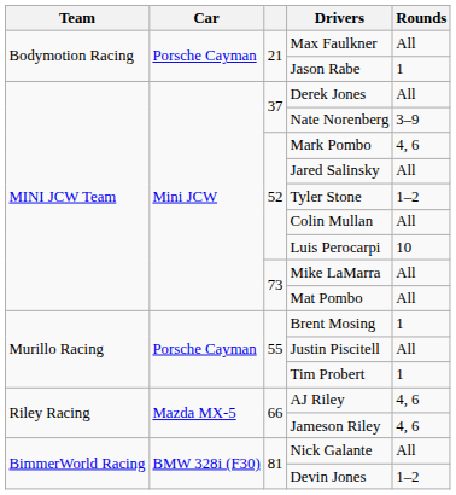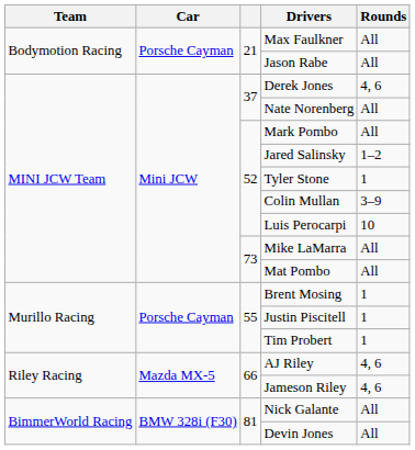 <table class="wikitable" style="font-size: 85%">
 <tr>
 <th>Team</th>
 <th>Car</th>
 <th></th>
 <th>Drivers</th>
 <th>Rounds</th>
 </tr>
 <tr>
 <td rowspan=2> Bodymotion Racing</td>
 <td rowspan=2><a href='#'>Porsche Cayman</a></td>
 <td rowspan=2>21</td>
 <td> Max Faulkner</td>
 <td>All</td>
 </tr>
 <tr>
 <td> Jason Rabe</td>
-<td>1</td>
+<td>All</td>
 </tr>
 <tr>
 <td rowspan=9> <a href='#'>MINI JCW Team</a></td>
 <td rowspan=9><a href='#'>Mini JCW</a></td>
 <td rowspan=2>37</td>
 <td> Derek Jones</td>
-<td>All</td>
+<td>4, 6</td>
 </tr>
 <tr>
 <td> Nate Norenberg</td>
-<td>3–9</td>
+<td>All</td>
 </tr>
 <tr>
 <td rowspan=5>52</td>
 <td> Mark Pombo</td>
-<td>4, 6</td>
+<td>All</td>
 </tr>
 <tr>
 <td> Jared Salinsky</td>
-<td>All</td>
+<td>1–2</td>
 </tr>
 <tr>
 <td> Tyler Stone</td>
-<td>1–2</td>
+<td>1</td>
 </tr>
 <tr>
 <td> Colin Mullan</td>
-<td>All</td>
+<td>3–9</td>
 </tr>
 <tr>
 <td> Luis Perocarpi</td>
 <td>10</td>
 </tr>
 <tr>
 <td rowspan=2>73</td>
 <td> Mike LaMarra</td>
 <td>All</td>
 </tr>
 <tr>
 <td> Mat Pombo</td>
 <td>All</td>
 </tr>
 <tr>
 <td rowspan=3> Murillo Racing</td>
 <td rowspan=3><a href='#'>Porsche Cayman</a></td>
 <td rowspan=3>55</td>
 <td> Brent Mosing</td>
 <td>1</td>
 </tr>
 <tr>
 <td> Justin Piscitell</td>
-<td>All</td>
+<td>1</td>
 </tr>
 <tr>
 <td> Tim Probert</td>
 <td>1</td>
 </tr>
 <tr>
 <td rowspan=2> Riley Racing</td>
 <td rowspan=2><a href='#'>Mazda MX-5</a></td>
 <td rowspan=2>66</td>
 <td> AJ Riley</td>
 <td>4, 6</td>
 </tr>
 <tr>
 <td> Jameson Riley</td>
 <td>4, 6</td>
 </tr>
 <tr>
 <td rowspan=2> <a href='#'>BimmerWorld Racing</a></td>
 <td rowspan=2><a href='#'>BMW 328i (F30)</a></td>
 <td rowspan=2>81</td>
 <td> Nick Galante</td>
 <td>All</td>
 </tr>
 <tr>
 <td> Devin Jones</td>
-<td>1–2</td>
+<td>All</td>
 </tr>
 </table>
